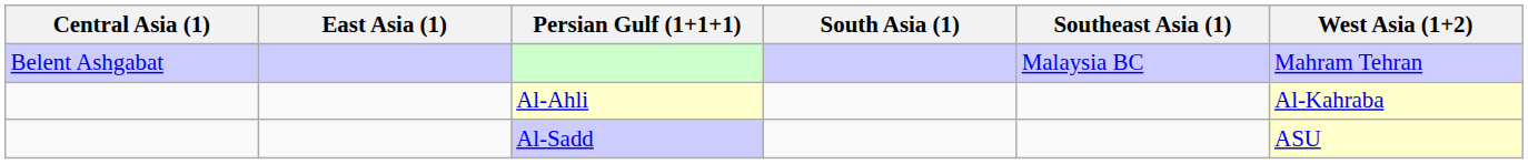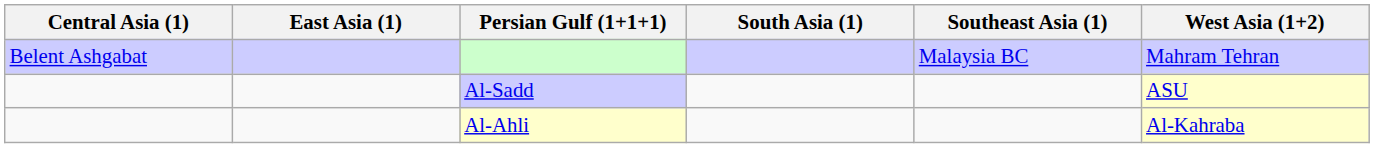 <table class=wikitable style="font-size:90%;">
 <tr>
 <th width=150>Central Asia (1)</th>
 <th width=150>East Asia (1)</th>
 <th width=150>Persian Gulf (1+1+1)</th>
 <th width=150>South Asia (1)</th>
 <th width=150>Southeast Asia (1)</th>
 <th width=150>West Asia (1+2)</th>
 </tr>
 <tr>
 <td bgcolor=#ccccff> <a href='#'>Belent Ashgabat</a></td>
 <td bgcolor=#ccccff></td>
 <td bgcolor=#ccffcc></td>
 <td bgcolor=#ccccff></td>
 <td bgcolor=#ccccff> <a href='#'>Malaysia BC</a></td>
 <td bgcolor=#ccccff> <a href='#'>Mahram Tehran</a></td>
 </tr>
 <tr>
 <td></td>
 <td></td>
+<td bgcolor=#ccccff> <a href='#'>Al-Sadd</a></td>
+<td></td>
+<td></td>
+<td bgcolor=#ffffcc> <a href='#'>ASU</a></td>
+</tr>
+<tr>
+<td></td>
+<td></td>
 <td bgcolor=#ffffcc> <a href='#'>Al-Ahli</a></td>
 <td></td>
 <td></td>
 <td bgcolor=#ffffcc> <a href='#'>Al-Kahraba</a></td>
 </tr>
-<tr>
-<td></td>
-<td></td>
-<td bgcolor=#ccccff> <a href='#'>Al-Sadd</a></td>
-<td></td>
-<td></td>
-<td bgcolor=#ffffcc> <a href='#'>ASU</a></td>
-</tr>
 </table>
